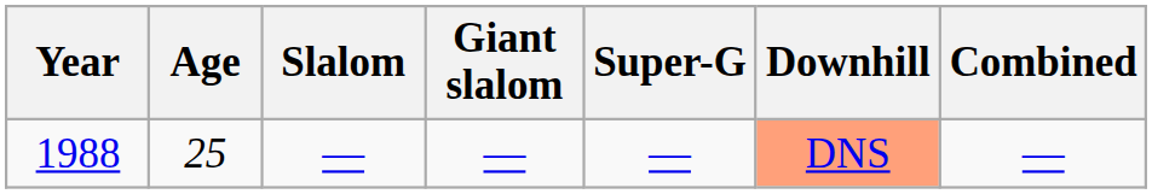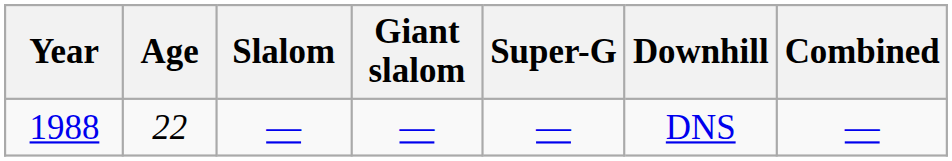 <table class=wikitable style="text-align:center">
 <tr>
 <th>  Year  </th>
 <th> Age </th>
 <th> Slalom </th>
 <th> Giant <br> slalom </th>
 <th>Super-G</th>
 <th>Downhill</th>
 <th>Combined</th>
 </tr>
 <tr>
 <td><a href='#'>1988</a></td>
-<td><em>25</em></td>
+<td><em>22</em></td>
 <td><a href='#'>—</a></td>
 <td><a href='#'>—</a></td>
 <td><a href='#'>—</a></td>
-<td style="background: lightsalmon;"><a href='#'>DNS</a></td>
+<td><a href='#'>DNS</a></td>
 <td><a href='#'>—</a></td>
 </tr>
 </table>
